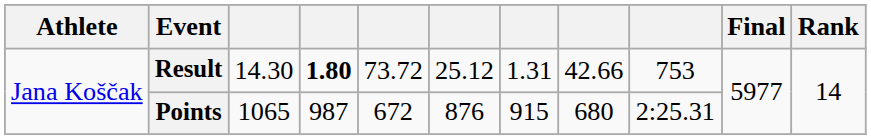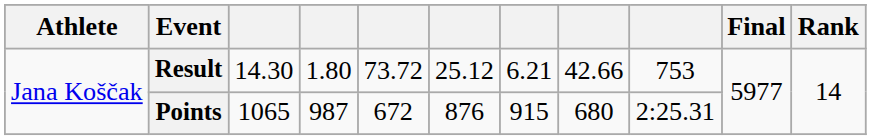 <table class=wikitable style=font-size:90%>
 <tr>
 <th>Athlete</th>
 <th>Event</th>
 <th></th>
 <th></th>
 <th></th>
 <th></th>
 <th></th>
 <th></th>
 <th></th>
 <th>Final</th>
 <th>Rank</th>
 </tr>
 <tr align=center>
 <td rowspan=2 align=left><a href='#'>Jana Koščak</a></td>
 <th style=font-size:95%>Result</th>
 <td>14.30 </td>
-<td><strong>1.80</strong></td>
+<td>1.80</td>
 <td>73.72</td>
 <td>25.12</td>
-<td>1.31</td>
+<td>6.21</td>
 <td>42.66 </td>
 <td>753</td>
 <td rowspan=2>5977 </td>
 <td rowspan=2>14</td>
 </tr>
 <tr align=center>
 <th style=font-size:95%>Points</th>
 <td>1065</td>
 <td>987</td>
 <td>672</td>
 <td>876</td>
 <td>915</td>
 <td>680</td>
 <td>2:25.31</td>
 </tr>
 </table>
